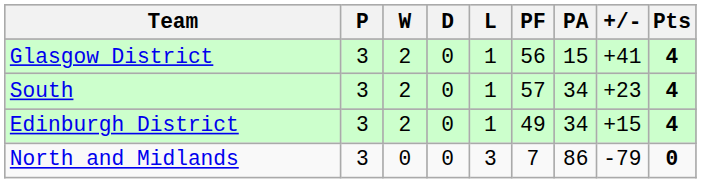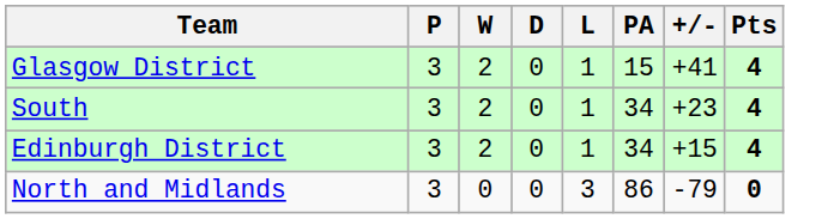 <table class="wikitable" style="text-align: center;">
 <tr>
 <th width="200">Team</th>
 <th width="20">P</th>
 <th width="20">W</th>
 <th width="20">D</th>
 <th width="20">L</th>
-<th width="20">PF</th>
 <th width="20">PA</th>
 <th width="25">+/-</th>
 <th width="20">Pts</th>
 </tr>
 <tr bgcolor="#ccffcc">
 <td align="left"><a href='#'>Glasgow District</a></td>
 <td>3</td>
 <td>2</td>
 <td>0</td>
 <td>1</td>
-<td>56</td>
 <td>15</td>
 <td>+41</td>
 <td><strong>4</strong></td>
 </tr>
 <tr bgcolor="#ccffcc">
 <td align="left"><a href='#'>South</a></td>
 <td>3</td>
 <td>2</td>
 <td>0</td>
 <td>1</td>
-<td>57</td>
 <td>34</td>
 <td>+23</td>
 <td><strong>4</strong></td>
 </tr>
 <tr bgcolor="#ccffcc">
 <td align="left"><a href='#'>Edinburgh District</a></td>
 <td>3</td>
 <td>2</td>
 <td>0</td>
 <td>1</td>
-<td>49</td>
 <td>34</td>
 <td>+15</td>
 <td><strong>4</strong></td>
 </tr>
 <tr>
 <td align="left"><a href='#'>North and Midlands</a></td>
 <td>3</td>
 <td>0</td>
 <td>0</td>
 <td>3</td>
-<td>7</td>
 <td>86</td>
 <td>-79</td>
 <td><strong>0</strong></td>
 </tr>
 </table>
